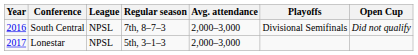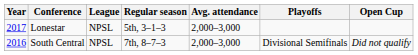 <table class="wikitable">
 <tr>
 <th>Year</th>
 <th>Conference</th>
 <th>League</th>
 <th>Regular season</th>
 <th>Avg. attendance</th>
 <th>Playoffs</th>
 <th>Open Cup</th>
 </tr>
 <tr>
+<td><a href='#'>2017</a></td>
+<td>Lonestar</td>
+<td>NPSL</td>
+<td>5th, 3–1–3</td>
+<td>2,000–3,000</td>
+<td></td>
+<td></td>
+</tr>
+<tr>
 <td><a href='#'>2016</a></td>
 <td>South Central</td>
 <td>NPSL</td>
 <td>7th, 8–7–3</td>
 <td>2,000–3,000</td>
 <td>Divisional Semifinals</td>
 <td><em>Did not qualify</em></td>
 </tr>
-<tr>
-<td><a href='#'>2017</a></td>
-<td>Lonestar</td>
-<td>NPSL</td>
-<td>5th, 3–1–3</td>
-<td>2,000–3,000</td>
-<td></td>
-<td></td>
-</tr>
 </table>
